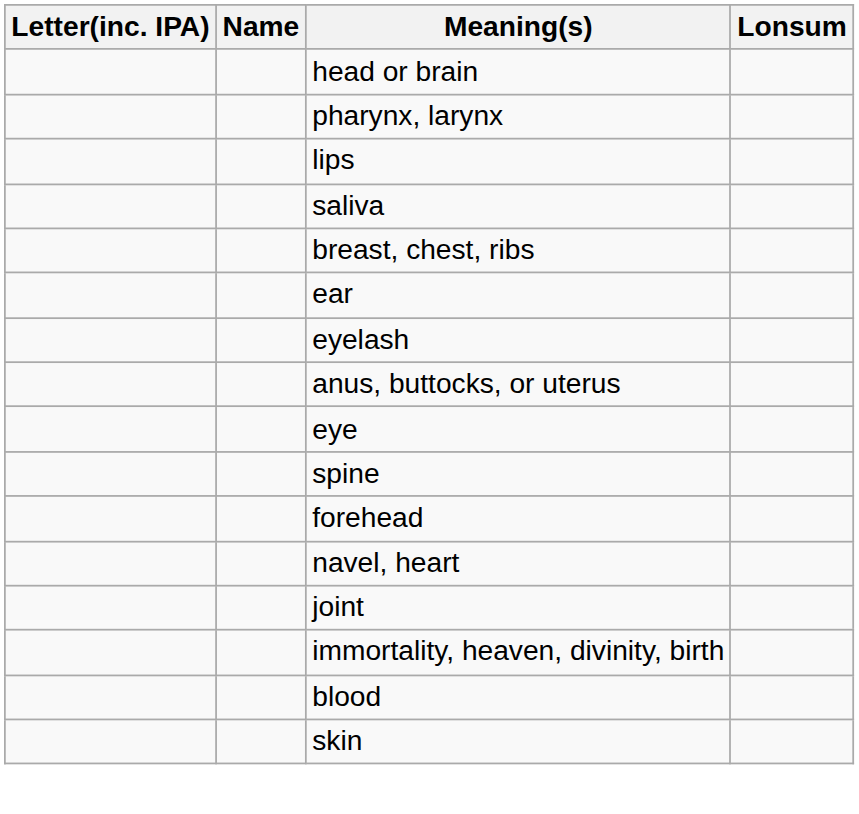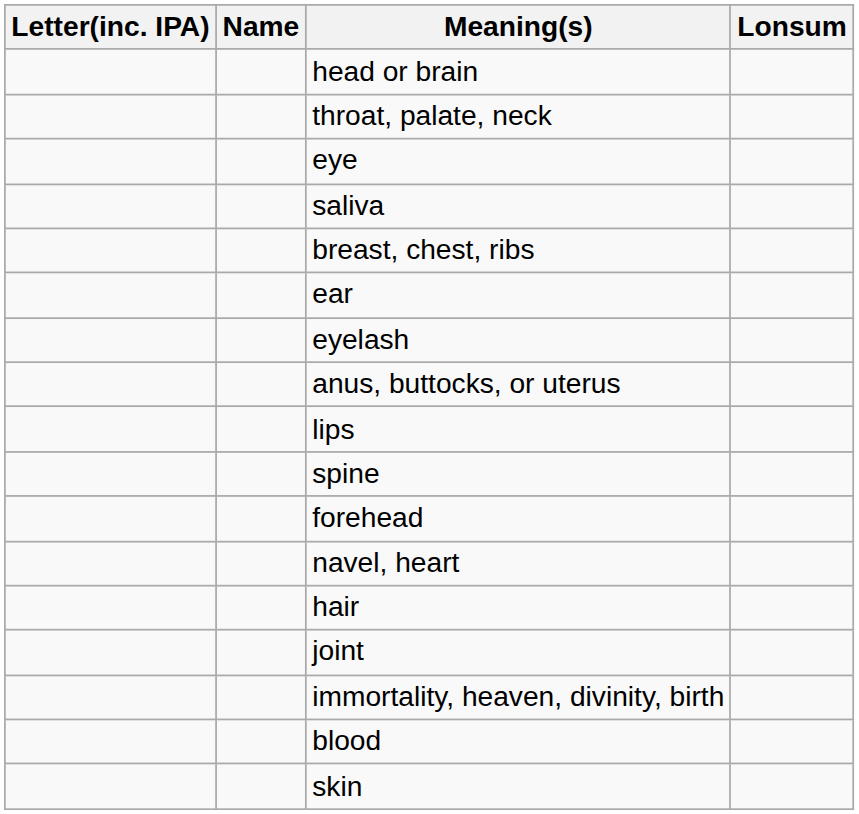 <table class="wikitable">
 <tr>
 <th>Letter(inc. IPA)</th>
 <th>Name</th>
 <th>Meaning(s)</th>
 <th>Lonsum</th>
 </tr>
 <tr>
 <td></td>
 <td></td>
 <td>head or brain</td>
 <td></td>
 </tr>
 <tr>
 <td></td>
 <td></td>
-<td>pharynx, larynx</td>
+<td>throat, palate, neck</td>
 <td></td>
 </tr>
 <tr>
 <td></td>
 <td></td>
-<td>lips</td>
+<td>eye</td>
 <td></td>
 </tr>
 <tr>
 <td></td>
 <td></td>
 <td>saliva</td>
 <td></td>
 </tr>
 <tr>
 <td></td>
 <td></td>
 <td>breast, chest, ribs</td>
 <td></td>
 </tr>
 <tr>
 <td></td>
 <td></td>
 <td>ear</td>
 <td></td>
 </tr>
 <tr>
 <td></td>
 <td></td>
 <td>eyelash</td>
 <td></td>
 </tr>
 <tr>
 <td></td>
 <td></td>
 <td>anus, buttocks, or uterus</td>
 <td></td>
 </tr>
 <tr>
 <td></td>
 <td></td>
-<td>eye</td>
+<td>lips</td>
 <td></td>
 </tr>
 <tr>
 <td></td>
 <td></td>
 <td>spine</td>
 <td></td>
 </tr>
 <tr>
 <td></td>
 <td></td>
 <td>forehead</td>
 <td></td>
 </tr>
 <tr>
 <td></td>
 <td></td>
 <td>navel, heart</td>
+<td></td>
+</tr>
+<tr>
+<td></td>
+<td></td>
+<td>hair</td>
 <td></td>
 </tr>
 <tr>
 <td></td>
 <td></td>
 <td>joint</td>
 </tr>
 <tr>
 <td></td>
 <td><br></td>
 <td>immortality, heaven, divinity, birth</td>
 <td></td>
 </tr>
 <tr>
 <td></td>
 <td></td>
 <td>blood</td>
 <td></td>
 </tr>
 <tr>
 <td></td>
 <td></td>
 <td>skin</td>
 </tr>
 </table>
